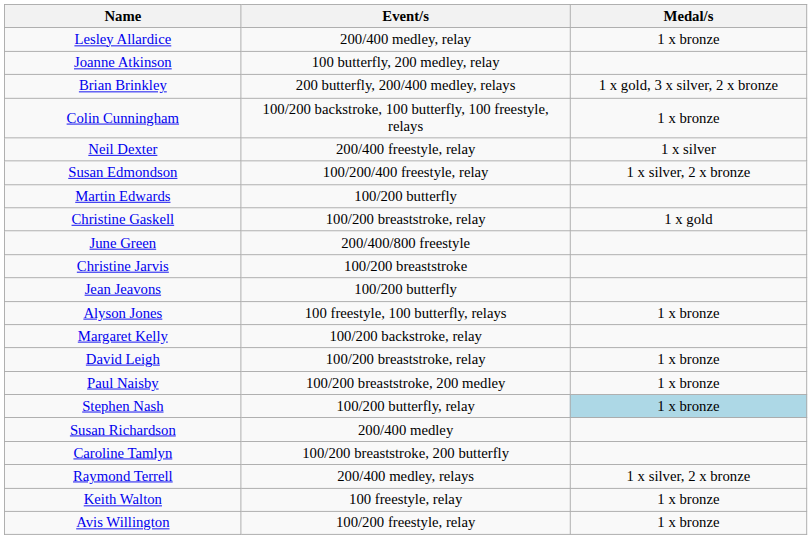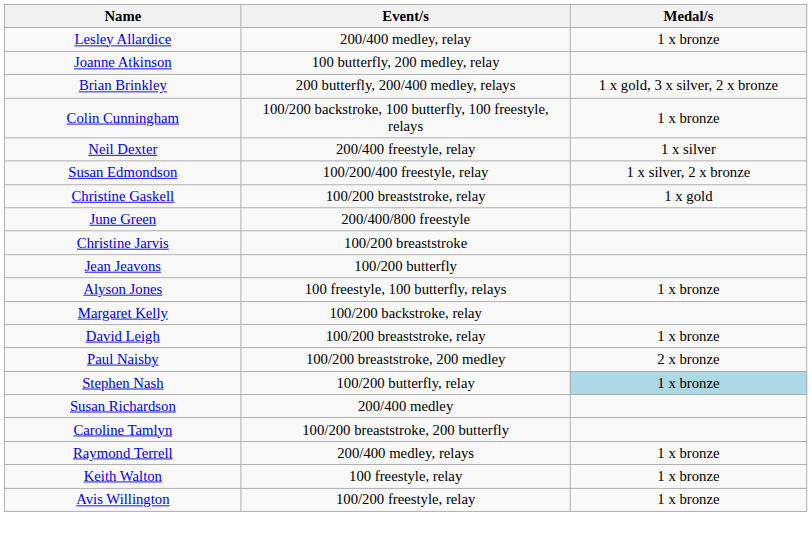 <table class="wikitable" style="text-align: center">
 <tr>
 <th width=250>Name</th>
 <th width=350>Event/s</th>
 <th width=250>Medal/s</th>
 </tr>
 <tr>
 <td><a href='#'>Lesley Allardice</a></td>
 <td>200/400 medley, relay</td>
 <td>1 x bronze</td>
 </tr>
 <tr>
 <td><a href='#'>Joanne Atkinson</a></td>
 <td>100 butterfly, 200 medley, relay</td>
 <td></td>
 </tr>
 <tr>
 <td><a href='#'>Brian Brinkley</a></td>
 <td>200 butterfly, 200/400 medley, relays</td>
 <td>1 x gold, 3 x silver, 2 x bronze</td>
 </tr>
 <tr>
 <td><a href='#'>Colin Cunningham</a></td>
 <td>100/200 backstroke, 100 butterfly, 100 freestyle, relays</td>
 <td>1 x bronze</td>
 </tr>
 <tr>
 <td><a href='#'>Neil Dexter</a></td>
 <td>200/400 freestyle, relay</td>
 <td>1 x silver</td>
 </tr>
 <tr>
 <td><a href='#'>Susan Edmondson</a></td>
 <td>100/200/400 freestyle, relay</td>
 <td>1 x silver, 2 x bronze</td>
-</tr>
-<tr>
-<td><a href='#'>Martin Edwards</a></td>
-<td>100/200 butterfly</td>
-<td></td>
 </tr>
 <tr>
 <td><a href='#'>Christine Gaskell</a></td>
 <td>100/200 breaststroke, relay</td>
 <td>1 x gold</td>
 </tr>
 <tr>
 <td><a href='#'>June Green</a></td>
 <td>200/400/800 freestyle</td>
 <td></td>
 </tr>
 <tr>
 <td><a href='#'>Christine Jarvis</a></td>
 <td>100/200 breaststroke</td>
 <td></td>
 </tr>
 <tr>
 <td><a href='#'>Jean Jeavons</a></td>
 <td>100/200 butterfly</td>
 <td></td>
 </tr>
 <tr>
 <td><a href='#'>Alyson Jones</a></td>
 <td>100 freestyle, 100 butterfly, relays</td>
 <td>1 x bronze</td>
 </tr>
 <tr>
 <td><a href='#'>Margaret Kelly</a></td>
 <td>100/200 backstroke, relay</td>
 <td></td>
 </tr>
 <tr>
 <td><a href='#'>David Leigh</a></td>
 <td>100/200 breaststroke, relay</td>
 <td>1 x bronze</td>
 </tr>
 <tr>
 <td><a href='#'>Paul Naisby</a></td>
 <td>100/200 breaststroke, 200 medley</td>
-<td>1 x bronze</td>
+<td>2 x bronze</td>
 </tr>
 <tr>
 <td><a href='#'>Stephen Nash</a></td>
 <td>100/200 butterfly, relay</td>
 <td style="background: lightblue;">1 x bronze</td>
 </tr>
 <tr>
 <td><a href='#'>Susan Richardson</a></td>
 <td>200/400 medley</td>
 <td></td>
 </tr>
 <tr>
 <td><a href='#'>Caroline Tamlyn</a></td>
 <td>100/200 breaststroke, 200 butterfly</td>
 <td></td>
 </tr>
 <tr>
 <td><a href='#'>Raymond Terrell</a></td>
 <td>200/400 medley, relays</td>
-<td>1 x silver, 2 x bronze</td>
+<td>1 x bronze</td>
 </tr>
 <tr>
 <td><a href='#'>Keith Walton</a></td>
 <td>100 freestyle, relay</td>
 <td>1 x bronze</td>
 </tr>
 <tr>
 <td><a href='#'>Avis Willington</a></td>
 <td>100/200 freestyle, relay</td>
 <td>1 x bronze</td>
 </tr>
 </table>
